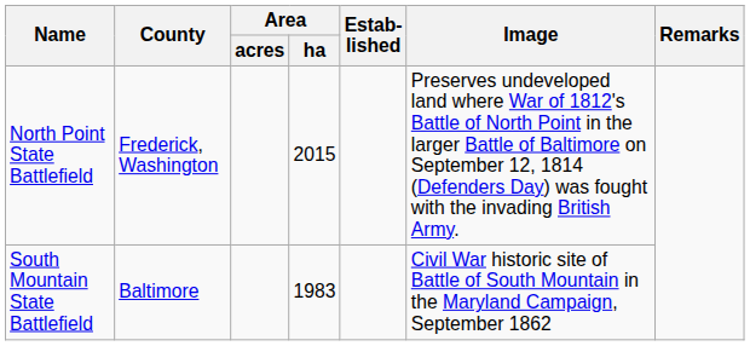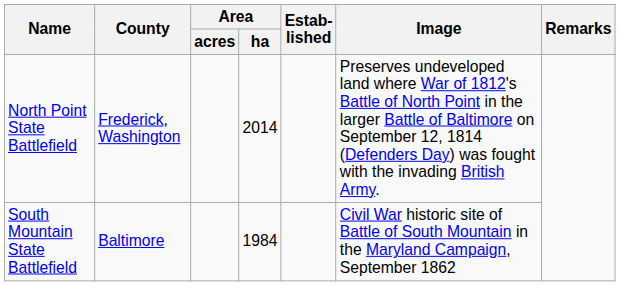 <table class="wikitable sortable" style="width:100%">
 <tr>
 <th style="width:*;" rowspan=2>Name</th>
 <th style="width:*;" rowspan=2>County</th>
 <th style="width:*;" colspan=2>Area</th>
 <th style="width:*;" rowspan=2>Estab-<br>lished</th>
 <th class="unsortable" rowspan=2>Image</th>
 <th style="width:*;" class="unsortable" rowspan=2>Remarks</th>
 </tr>
 <tr>
 <th>acres</th>
 <th>ha</th>
 </tr>
 <tr>
 <td><a href='#'>North Point State Battlefield</a></td>
 <td><a href='#'>Frederick</a>, <a href='#'>Washington</a></td>
 <td></td>
-<td style="text-align: center;">2015</td>
+<td style="text-align: center;">2014</td>
 <td></td>
 <td>Preserves undeveloped land where <a href='#'>War of 1812</a>'s <a href='#'>Battle of North Point</a> in the larger <a href='#'>Battle of Baltimore</a> on September 12, 1814 (<a href='#'>Defenders Day</a>) was fought with the invading <a href='#'>British Army</a>.</td>
 </tr>
 <tr>
 <td><a href='#'>South Mountain State Battlefield</a></td>
 <td><a href='#'>Baltimore</a></td>
 <td></td>
-<td style="text-align: center;">1983</td>
+<td style="text-align: center;">1984</td>
 <td></td>
 <td><a href='#'>Civil War</a> historic site of <a href='#'>Battle of South Mountain</a> in the <a href='#'>Maryland Campaign</a>, September 1862</td>
 </tr>
 </table>
